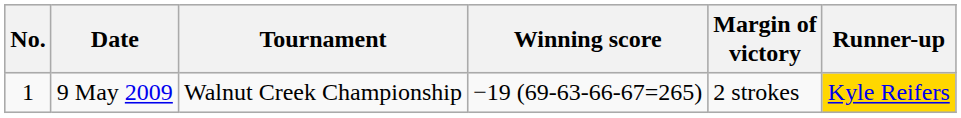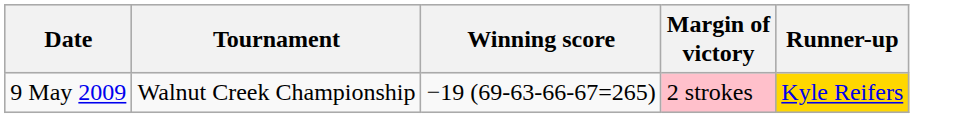 <table class="wikitable" style="font-size:95%;">
 <tr>
-<th>No.</th>
 <th>Date</th>
 <th>Tournament</th>
 <th>Winning score</th>
 <th>Margin of<br>victory</th>
 <th>Runner-up</th>
 </tr>
 <tr>
-<td align=center>1</td>
 <td align=right>9 May <a href='#'>2009</a></td>
 <td>Walnut Creek Championship</td>
 <td>−19 (69-63-66-67=265)</td>
-<td>2 strokes</td>
+<td style="background: pink;">2 strokes</td>
 <td style="background: gold;"> <a href='#'>Kyle Reifers</a></td>
 </tr>
 </table>
